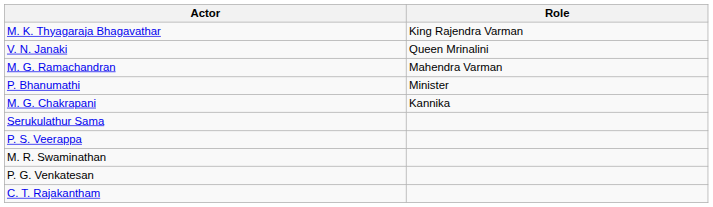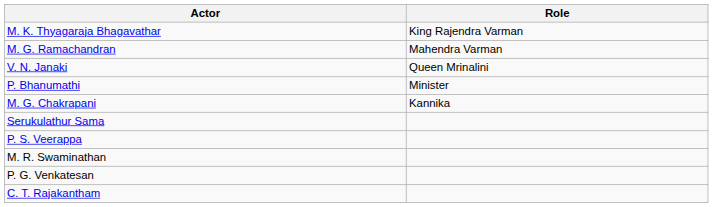 <table class="wikitable" width="50%">
 <tr>
 <th>Actor</th>
 <th>Role</th>
 </tr>
 <tr>
 <td><a href='#'>M. K. Thyagaraja Bhagavathar</a></td>
 <td>King Rajendra Varman</td>
 </tr>
 <tr>
+<td><a href='#'>M. G. Ramachandran</a></td>
+<td>Mahendra Varman</td>
+</tr>
+<tr>
 <td><a href='#'>V. N. Janaki</a></td>
 <td>Queen Mrinalini</td>
-</tr>
-<tr>
-<td><a href='#'>M. G. Ramachandran</a></td>
-<td>Mahendra Varman</td>
 </tr>
 <tr>
 <td><a href='#'>P. Bhanumathi</a></td>
 <td>Minister</td>
 </tr>
 <tr>
 <td><a href='#'>M. G. Chakrapani</a></td>
 <td>Kannika</td>
 </tr>
 <tr>
 <td><a href='#'>Serukulathur Sama</a></td>
 <td></td>
 </tr>
 <tr>
 <td><a href='#'>P. S. Veerappa</a></td>
 <td></td>
 </tr>
 <tr>
 <td>M. R. Swaminathan</td>
 <td></td>
 </tr>
 <tr>
 <td>P. G. Venkatesan</td>
 <td></td>
 </tr>
 <tr>
 <td><a href='#'>C. T. Rajakantham</a></td>
 <td></td>
 </tr>
 </table>
